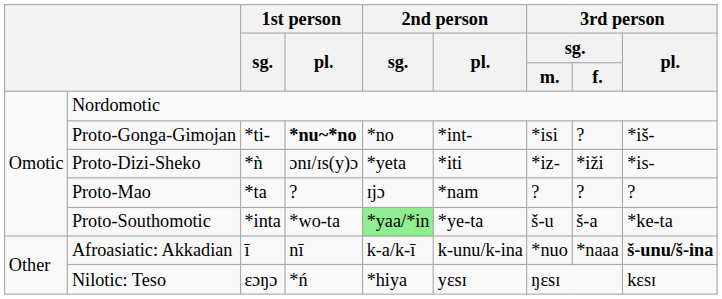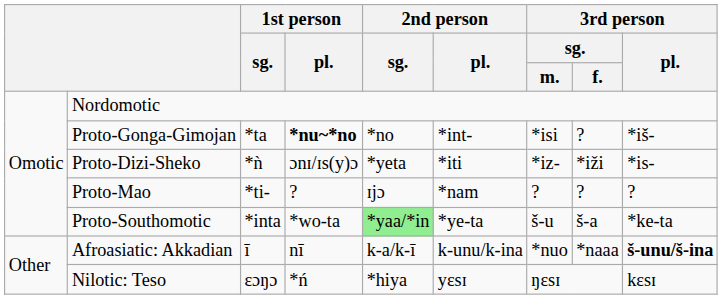 <table class="wikitable">
 <tr>
 <th rowspan="3" colspan="2"></th>
 <th colspan="2">1st person</th>
 <th colspan="2">2nd person</th>
 <th colspan="3">3rd person</th>
 </tr>
 <tr>
 <th rowspan="2">sg.</th>
 <th rowspan="2">pl.</th>
 <th rowspan="2">sg.</th>
 <th rowspan="2">pl.</th>
 <th colspan="2">sg.</th>
 <th rowspan="2">pl.</th>
 </tr>
 <tr>
 <th>m.</th>
 <th>f.</th>
 </tr>
 <tr>
 <td rowspan="5">Omotic</td>
 <td colspan="8">Nordomotic</td>
 </tr>
 <tr>
 <td>Proto-Gonga-Gimojan</td>
-<td>*ti-</td>
+<td>*ta</td>
 <td><strong>*nu~*no</strong></td>
 <td>*no</td>
 <td>*int-</td>
 <td>*isi</td>
 <td>?</td>
 <td>*iš-</td>
 </tr>
 <tr>
 <td>Proto-Dizi-Sheko</td>
 <td>*ǹ</td>
 <td>ɔnɪ/ɪs(y)ɔ</td>
 <td>*yeta</td>
 <td>*iti</td>
 <td>*iz-</td>
 <td>*iži</td>
 <td>*is-</td>
 </tr>
 <tr>
 <td>Proto-Mao</td>
-<td>*ta</td>
+<td>*ti-</td>
 <td>?</td>
 <td>ɪjɔ</td>
 <td>*nam</td>
 <td>?</td>
 <td>?</td>
 <td>?</td>
 </tr>
 <tr>
 <td>Proto-Southomotic</td>
 <td>*inta</td>
 <td>*wo-ta</td>
 <td style="background: lightgreen;">*yaa/*in</td>
 <td>*ye-ta</td>
 <td>š-u</td>
 <td>š-a</td>
 <td>*ke-ta</td>
 </tr>
 <tr>
 <td rowspan="2">Other</td>
 <td>Afroasiatic: Akkadian</td>
 <td>ī</td>
 <td>nī</td>
 <td>k-a/k-ī</td>
 <td>k-unu/k-ina</td>
 <td>*nuo</td>
 <td>*naaa</td>
 <td><strong>š-unu/š-ina</strong></td>
 </tr>
 <tr>
 <td>Nilotic: Teso</td>
 <td>ɛɔŋɔ</td>
 <td>*ń</td>
 <td>*hiya</td>
 <td>yɛsɪ</td>
 <td colspan="2">ŋɛsɪ</td>
 <td>kɛsɪ</td>
 </tr>
 </table>
